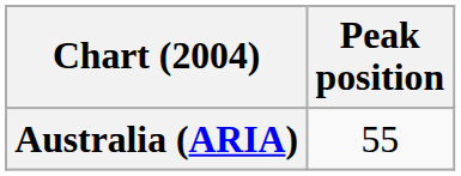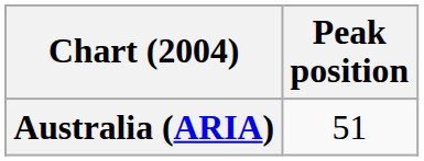 <table class="wikitable plainrowheaders" style="text-align:center">
 <tr>
 <th>Chart (2004)</th>
 <th>Peak<br>position</th>
 </tr>
 <tr>
 <th scope="row">Australia (<a href='#'>ARIA</a>)</th>
-<td>55</td>
+<td>51</td>
 </tr>
 </table>
